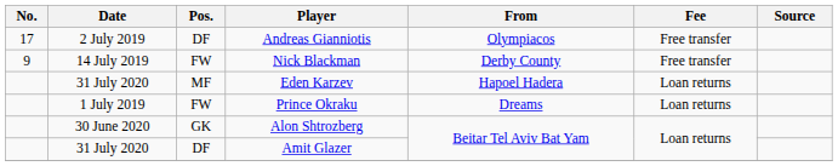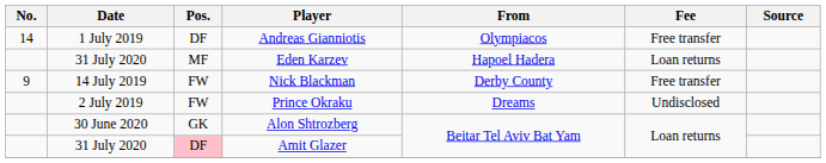 <table class="wikitable sortable" style="text-align:center;width:75%;">
 <tr>
 <th>No.</th>
 <th>Date</th>
 <th>Pos.</th>
 <th>Player</th>
 <th>From</th>
 <th data-sort-type="currency">Fee</th>
 <th>Source</th>
 </tr>
 <tr>
-<td>17</td>
-<td>2 July 2019</td>
+<td>14</td>
+<td>1 July 2019</td>
 <td>DF</td>
 <td><a href='#'>Andreas Gianniotis</a></td>
 <td><a href='#'>Olympiacos</a></td>
 <td>Free transfer</td>
+<td></td>
+</tr>
+<tr>
+<td></td>
+<td>31 July 2020</td>
+<td>MF</td>
+<td><a href='#'>Eden Karzev</a></td>
+<td><a href='#'>Hapoel Hadera</a></td>
+<td>Loan returns</td>
 <td></td>
 </tr>
 <tr>
 <td>9</td>
 <td>14 July 2019</td>
 <td>FW</td>
 <td><a href='#'>Nick Blackman</a></td>
 <td><a href='#'>Derby County</a></td>
 <td>Free transfer</td>
 <td></td>
 </tr>
 <tr>
 <td></td>
-<td>31 July 2020</td>
-<td>MF</td>
-<td><a href='#'>Eden Karzev</a></td>
-<td><a href='#'>Hapoel Hadera</a></td>
-<td>Loan returns</td>
-<td></td>
-</tr>
-<tr>
-<td></td>
-<td>1 July 2019</td>
+<td>2 July 2019</td>
 <td>FW</td>
 <td><a href='#'>Prince Okraku</a></td>
 <td><a href='#'>Dreams</a></td>
-<td>Loan returns</td>
+<td>Undisclosed</td>
 <td></td>
 </tr>
 <tr>
 <td></td>
 <td>30 June 2020</td>
 <td>GK</td>
 <td><a href='#'>Alon Shtrozberg</a></td>
 <td rowspan="2"><a href='#'>Beitar Tel Aviv Bat Yam</a></td>
 <td rowspan="2">Loan returns</td>
 <td></td>
 </tr>
 <tr>
 <td></td>
 <td>31 July 2020</td>
-<td>DF</td>
+<td style="background: pink;">DF</td>
 <td><a href='#'>Amit Glazer</a></td>
 <td></td>
 </tr>
 <tr>
 </tr>
 </table>
